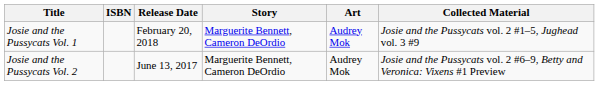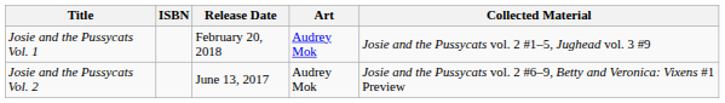 <table class="wikitable">
 <tr>
 <th>Title</th>
 <th>ISBN</th>
 <th>Release Date</th>
-<th>Story</th>
 <th>Art</th>
 <th>Collected Material</th>
 </tr>
 <tr>
 <td><em>Josie and the Pussycats Vol. 1</em></td>
 <td></td>
 <td>February 20, 2018</td>
-<td><a href='#'>Marguerite Bennett</a>, <a href='#'>Cameron DeOrdio</a></td>
 <td><a href='#'>Audrey Mok</a></td>
 <td><em>Josie and the Pussycats</em> vol. 2 #1–5, <em>Jughead</em> vol. 3 #9</td>
 </tr>
 <tr>
 <td><em>Josie and the Pussycats Vol. 2</em></td>
 <td></td>
 <td>June 13, 2017</td>
-<td>Marguerite Bennett, Cameron DeOrdio</td>
 <td>Audrey Mok</td>
 <td><em>Josie and the Pussycats</em> vol. 2 #6–9, <em>Betty and Veronica: Vixens</em> #1 Preview</td>
 </tr>
 </table>
